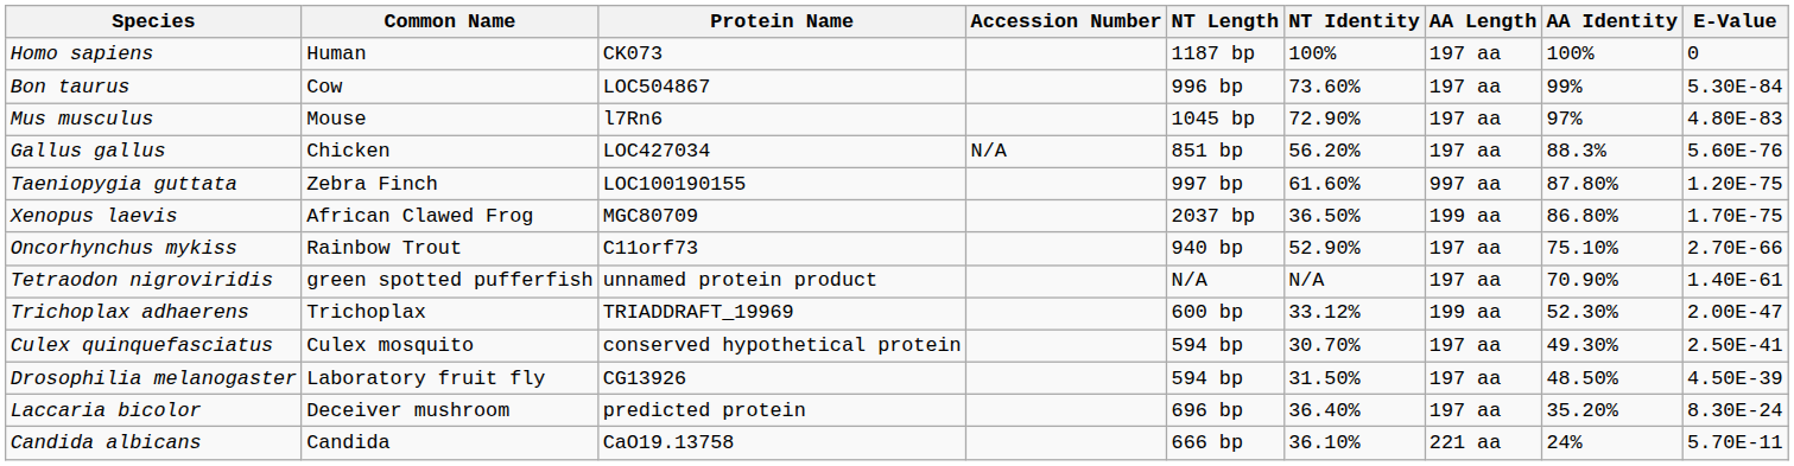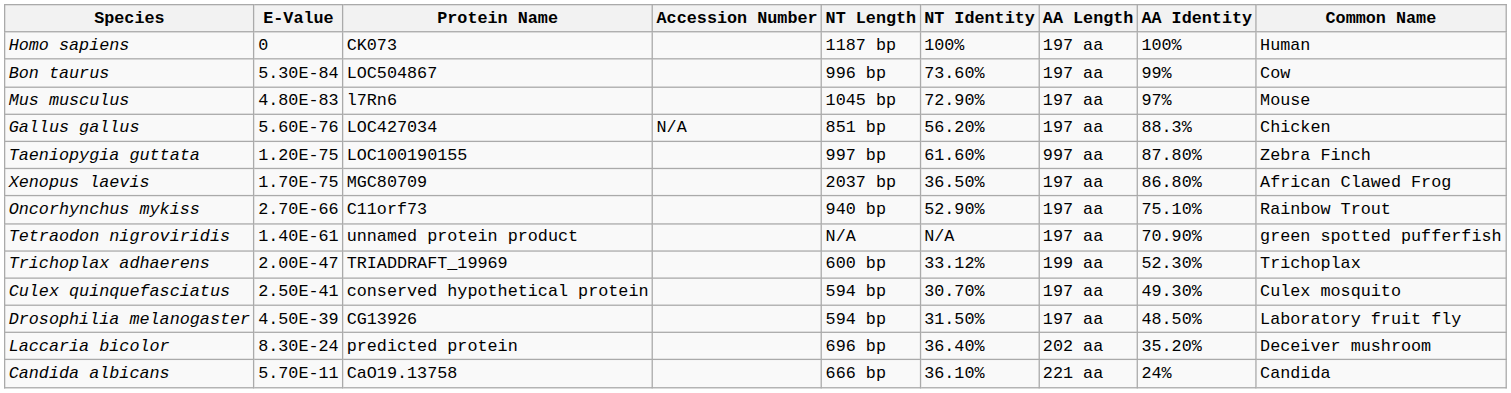 <table class="wikitable">
 <tr>
 <th>Species</th>
-<th>Common Name</th>
+<th>E-Value</th>
 <th>Protein Name</th>
 <th>Accession Number</th>
 <th>NT Length</th>
 <th>NT Identity</th>
 <th>AA Length</th>
 <th>AA Identity</th>
-<th>E-Value</th>
+<th>Common Name</th>
 </tr>
 <tr>
 <td><em>Homo sapiens</em></td>
-<td>Human</td>
+<td>0</td>
 <td>CK073</td>
 <td></td>
 <td>1187 bp</td>
 <td>100%</td>
 <td>197 aa</td>
 <td>100%</td>
-<td>0</td>
+<td>Human</td>
 </tr>
 <tr>
 <td><em>Bon taurus</em></td>
-<td>Cow</td>
+<td>5.30E-84</td>
 <td>LOC504867</td>
 <td></td>
 <td>996 bp</td>
 <td>73.60%</td>
 <td>197 aa</td>
 <td>99%</td>
-<td>5.30E-84</td>
+<td>Cow</td>
 </tr>
 <tr>
 <td><em>Mus musculus</em></td>
-<td>Mouse</td>
+<td>4.80E-83</td>
 <td>l7Rn6</td>
 <td></td>
 <td>1045 bp</td>
 <td>72.90%</td>
 <td>197 aa</td>
 <td>97%</td>
-<td>4.80E-83</td>
+<td>Mouse</td>
 </tr>
 <tr>
 <td><em>Gallus gallus</em></td>
-<td>Chicken</td>
+<td>5.60E-76</td>
 <td>LOC427034</td>
 <td>N/A</td>
 <td>851 bp</td>
 <td>56.20%</td>
 <td>197 aa</td>
 <td>88.3%</td>
-<td>5.60E-76</td>
+<td>Chicken</td>
 </tr>
 <tr>
 <td><em>Taeniopygia guttata</em></td>
-<td>Zebra Finch</td>
+<td>1.20E-75</td>
 <td>LOC100190155</td>
 <td></td>
 <td>997 bp</td>
 <td>61.60%</td>
 <td>997 aa</td>
 <td>87.80%</td>
-<td>1.20E-75</td>
+<td>Zebra Finch</td>
 </tr>
 <tr>
 <td><em>Xenopus laevis</em></td>
-<td>African Clawed Frog</td>
+<td>1.70E-75</td>
 <td>MGC80709</td>
 <td></td>
 <td>2037 bp</td>
 <td>36.50%</td>
-<td>199 aa</td>
+<td>197 aa</td>
 <td>86.80%</td>
-<td>1.70E-75</td>
+<td>African Clawed Frog</td>
 </tr>
 <tr>
 <td><em>Oncorhynchus mykiss</em></td>
-<td>Rainbow Trout</td>
+<td>2.70E-66</td>
 <td>C11orf73</td>
 <td></td>
 <td>940 bp</td>
 <td>52.90%</td>
 <td>197 aa</td>
 <td>75.10%</td>
-<td>2.70E-66</td>
+<td>Rainbow Trout</td>
 </tr>
 <tr>
 <td><em>Tetraodon nigroviridis</em></td>
-<td>green spotted pufferfish</td>
+<td>1.40E-61</td>
 <td>unnamed protein product</td>
 <td></td>
 <td>N/A</td>
 <td>N/A</td>
 <td>197 aa</td>
 <td>70.90%</td>
-<td>1.40E-61</td>
+<td>green spotted pufferfish</td>
 </tr>
 <tr>
 <td><em>Trichoplax adhaerens</em></td>
-<td>Trichoplax</td>
+<td>2.00E-47</td>
 <td>TRIADDRAFT_19969</td>
 <td></td>
 <td>600 bp</td>
 <td>33.12%</td>
 <td>199 aa</td>
 <td>52.30%</td>
-<td>2.00E-47</td>
+<td>Trichoplax</td>
 </tr>
 <tr>
 <td><em>Culex quinquefasciatus</em></td>
-<td>Culex mosquito</td>
+<td>2.50E-41</td>
 <td>conserved hypothetical protein</td>
 <td></td>
 <td>594 bp</td>
 <td>30.70%</td>
 <td>197 aa</td>
 <td>49.30%</td>
-<td>2.50E-41</td>
+<td>Culex mosquito</td>
 </tr>
 <tr>
 <td><em>Drosophilia melanogaster</em></td>
-<td>Laboratory fruit fly</td>
+<td>4.50E-39</td>
 <td>CG13926</td>
 <td></td>
 <td>594 bp</td>
 <td>31.50%</td>
 <td>197 aa</td>
 <td>48.50%</td>
-<td>4.50E-39</td>
+<td>Laboratory fruit fly</td>
 </tr>
 <tr>
 <td><em>Laccaria bicolor</em></td>
-<td>Deceiver mushroom</td>
+<td>8.30E-24</td>
 <td>predicted protein</td>
 <td></td>
 <td>696 bp</td>
 <td>36.40%</td>
-<td>197 aa</td>
+<td>202 aa</td>
 <td>35.20%</td>
-<td>8.30E-24</td>
+<td>Deceiver mushroom</td>
 </tr>
 <tr>
 <td><em>Candida albicans</em></td>
-<td>Candida</td>
+<td>5.70E-11</td>
 <td>CaO19.13758</td>
 <td></td>
 <td>666 bp</td>
 <td>36.10%</td>
 <td>221 aa</td>
 <td>24%</td>
-<td>5.70E-11</td>
+<td>Candida</td>
 </tr>
 </table>
